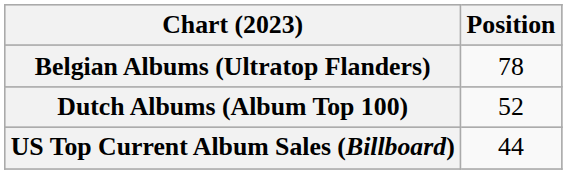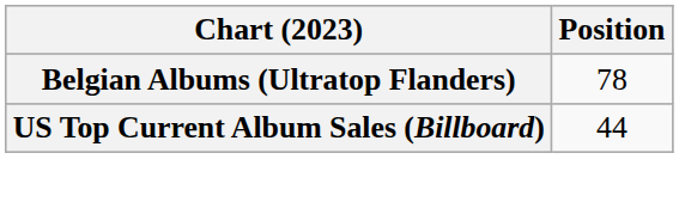 <table class="wikitable sortable plainrowheaders" style="text-align:center">
 <tr>
 <th scope="col">Chart (2023)</th>
 <th scope="col">Position</th>
 </tr>
 <tr>
 <th scope="row">Belgian Albums (Ultratop Flanders)</th>
 <td>78</td>
 </tr>
 <tr>
-<th scope="row">Dutch Albums (Album Top 100)</th>
-<td>52</td>
-</tr>
-<tr>
 <th scope="row">US Top Current Album Sales (<em>Billboard</em>)</th>
 <td>44</td>
 </tr>
 </table>
